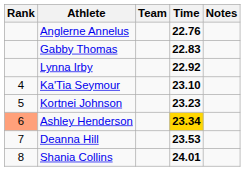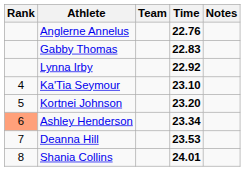 <table class="wikitable sortable" style="text-align:center">
 <tr>
 <th>Rank</th>
 <th>Athlete</th>
 <th>Team</th>
 <th>Time</th>
 <th>Notes</th>
 </tr>
 <tr>
 <td></td>
 <td align=left><a href='#'>Anglerne Annelus</a></td>
 <td></td>
 <td><strong>22.76</strong></td>
 <td></td>
 </tr>
 <tr>
 <td></td>
 <td align=left><a href='#'>Gabby Thomas</a></td>
 <td></td>
 <td><strong>22.83</strong></td>
 <td></td>
 </tr>
 <tr>
 <td></td>
 <td align=left><a href='#'>Lynna Irby</a></td>
 <td></td>
 <td><strong>22.92</strong></td>
 <td></td>
 </tr>
 <tr>
 <td>4</td>
 <td align=left><a href='#'>Ka'Tia Seymour</a></td>
 <td></td>
 <td><strong>23.10</strong></td>
 <td></td>
 </tr>
 <tr>
 <td>5</td>
 <td align=left><a href='#'>Kortnei Johnson</a></td>
 <td></td>
-<td><strong>23.23</strong></td>
+<td><strong>23.20</strong></td>
 <td></td>
 </tr>
 <tr>
 <td style="background: lightsalmon;">6</td>
 <td align=left><a href='#'>Ashley Henderson</a></td>
 <td></td>
-<td style="background: gold;"><strong>23.34</strong></td>
+<td><strong>23.34</strong></td>
 <td></td>
 </tr>
 <tr>
 <td>7</td>
 <td align=left><a href='#'>Deanna Hill</a></td>
 <td></td>
 <td><strong>23.53</strong></td>
 <td></td>
 </tr>
 <tr>
 <td>8</td>
 <td align=left><a href='#'>Shania Collins</a></td>
 <td></td>
 <td><strong>24.01</strong></td>
 <td></td>
 </tr>
 </table>
